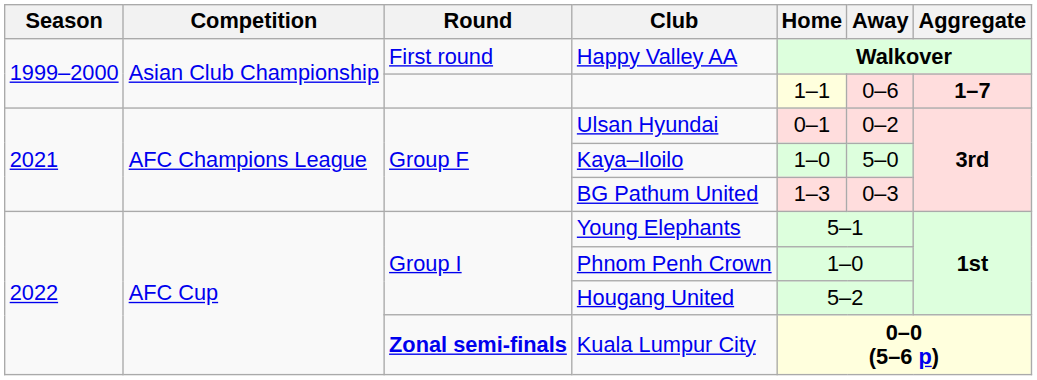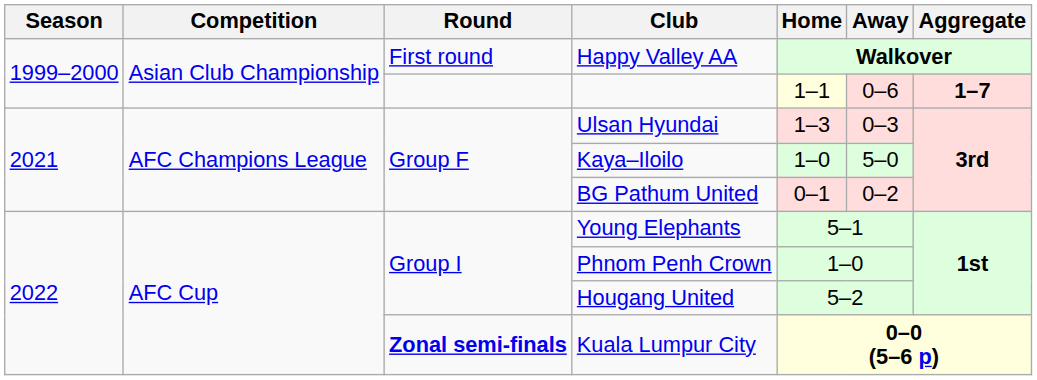 <table class="wikitable">
 <tr>
 <th>Season</th>
 <th>Competition</th>
 <th>Round</th>
 <th>Club</th>
 <th>Home</th>
 <th>Away</th>
 <th>Aggregate</th>
 </tr>
 <tr>
 <td rowspan=2><a href='#'>1999–2000</a></td>
 <td rowspan=2><a href='#'>Asian Club Championship</a></td>
 <td><a href='#'>First round</a></td>
 <td> <a href='#'>Happy Valley AA</a></td>
 <td colspan=3; bgcolor="#ddffdd" style="text-align:center;"><strong>Walkover</strong></td>
 </tr>
 <tr>
 <td></td>
 <td></td>
 <td bgcolor="#ffffdd" style="text-align:center;">1–1</td>
 <td bgcolor="#ffdddd" style="text-align:center;">0–6</td>
 <td bgcolor="#ffdddd" style="text-align:center;"><strong>1–7</strong></td>
 </tr>
 <tr>
 <td rowspan="3"><a href='#'>2021</a></td>
 <td rowspan="3"><a href='#'>AFC Champions League</a></td>
 <td rowspan="3"><a href='#'>Group F</a></td>
 <td> <a href='#'>Ulsan Hyundai</a></td>
-<td bgcolor="ffdddd" style="text-align:center;">0–1</td>
-<td bgcolor="ffdddd" style="text-align:center;">0–2</td>
+<td bgcolor="ffdddd" style="text-align:center;">1–3</td>
+<td bgcolor="ffdddd" style="text-align:center;">0–3</td>
 <td rowspan="3" bgcolor="#ffdddd" style="text-align:center;"><strong>3rd</strong></td>
 </tr>
 <tr>
 <td> <a href='#'>Kaya–Iloilo</a></td>
 <td bgcolor="ddffdd" style="text-align:center;">1–0</td>
 <td bgcolor="ddffdd" style="text-align:center;">5–0</td>
 </tr>
 <tr>
 <td> <a href='#'>BG Pathum United</a></td>
-<td bgcolor="ffdddd" style="text-align:center;">1–3</td>
-<td bgcolor="ffdddd" style="text-align:center;">0–3</td>
+<td bgcolor="ffdddd" style="text-align:center;">0–1</td>
+<td bgcolor="ffdddd" style="text-align:center;">0–2</td>
 </tr>
 <tr>
 <td rowspan="4"><a href='#'>2022</a></td>
 <td rowspan="4"><a href='#'>AFC Cup</a></td>
 <td rowspan="3"><a href='#'>Group I</a></td>
 <td> <a href='#'>Young Elephants</a></td>
 <td colspan=2 bgcolor="ddffdd" style="text-align:center;">5–1</td>
 <td rowspan="3" bgcolor="ddffdd" style="text-align:center;"><strong>1st</strong></td>
 </tr>
 <tr>
 <td> <a href='#'>Phnom Penh Crown</a></td>
 <td colspan=2 bgcolor="ddffdd" style="text-align:center;">1–0</td>
 </tr>
 <tr>
 <td> <a href='#'>Hougang United</a></td>
 <td colspan=2 bgcolor="ddffdd" style="text-align:center;">5–2</td>
 </tr>
 <tr>
 <td><strong><a href='#'>Zonal semi-finals</a></strong></td>
 <td> <a href='#'>Kuala Lumpur City</a></td>
 <td colspan=3; bgcolor="ffffdd" style="text-align:center;"><strong>0–0 <br>(5–6 <a href='#'>p</a>)</strong></td>
 </tr>
 </table>
